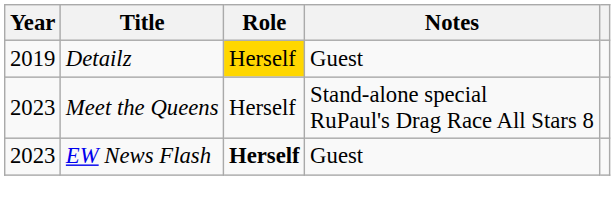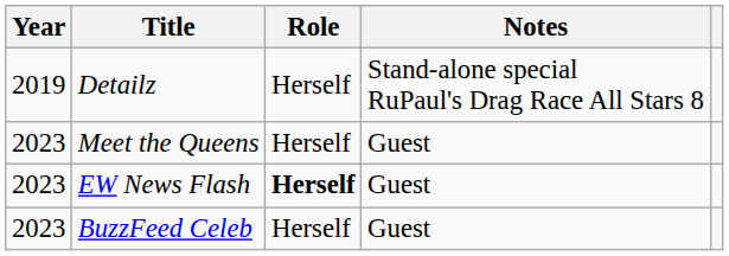 <table class="wikitable">
 <tr>
 <th>Year</th>
 <th>Title</th>
 <th>Role</th>
 <th>Notes</th>
 <th></th>
 </tr>
 <tr>
 <td>2019</td>
 <td><em>Detailz</em></td>
-<td style="background: gold;">Herself</td>
-<td>Guest</td>
+<td>Herself</td>
+<td>Stand-alone special<br> RuPaul's Drag Race All Stars 8</td>
 <td></td>
 </tr>
 <tr>
 <td>2023</td>
 <td><em>Meet the Queens</em></td>
 <td>Herself</td>
-<td>Stand-alone special<br> RuPaul's Drag Race All Stars 8</td>
+<td>Guest</td>
 <td></td>
 </tr>
 <tr>
 <td>2023</td>
 <td><em><a href='#'>EW</a> News Flash</em></td>
 <td><strong>Herself</strong></td>
 <td>Guest</td>
 <td></td>
 </tr>
+<tr>
+<td>2023</td>
+<td><em><a href='#'>BuzzFeed Celeb</a></em></td>
+<td>Herself</td>
+<td>Guest</td>
+<td></td>
+</tr>
 </table>
